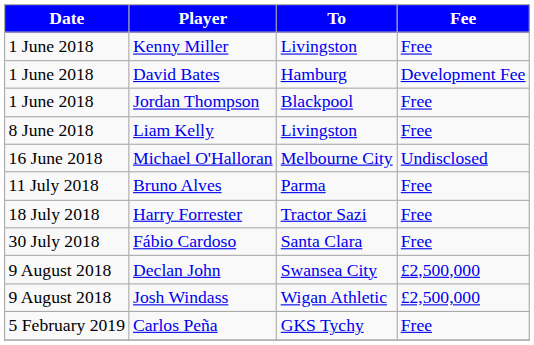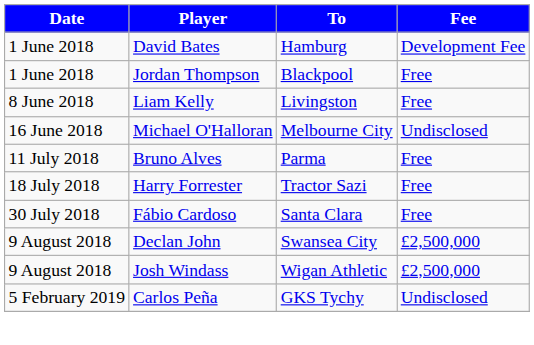 <table class="wikitable sortable">
 <tr>
 <th style="background:#00f; color:white;">Date</th>
 <th style="background:#00f; color:white;">Player</th>
 <th style="background:#00f; color:white;">To</th>
 <th style="background:#00f; color:white;">Fee</th>
-</tr>
-<tr>
-<td>1 June 2018</td>
-<td style="text-align:left;"> <a href='#'>Kenny Miller</a></td>
-<td style="text-align:left;"> <a href='#'>Livingston</a></td>
-<td><a href='#'>Free</a></td>
 </tr>
 <tr>
 <td>1 June 2018</td>
 <td style="text-align:left;"> <a href='#'>David Bates</a></td>
 <td style="text-align:left;"> <a href='#'>Hamburg</a></td>
 <td><a href='#'>Development Fee</a></td>
 </tr>
 <tr>
 <td>1 June 2018</td>
 <td style="text-align:left;"> <a href='#'>Jordan Thompson</a></td>
 <td style="text-align:left;"> <a href='#'>Blackpool</a></td>
 <td><a href='#'>Free</a></td>
 </tr>
 <tr>
 <td>8 June 2018</td>
 <td style="text-align:left;"> <a href='#'>Liam Kelly</a></td>
 <td style="text-align:left;"> <a href='#'>Livingston</a></td>
 <td><a href='#'>Free</a></td>
 </tr>
 <tr>
 <td>16 June 2018</td>
 <td style="text-align:left;"> <a href='#'>Michael O'Halloran</a></td>
 <td style="text-align:left;"> <a href='#'>Melbourne City</a></td>
 <td><a href='#'>Undisclosed</a></td>
 </tr>
 <tr>
 <td>11 July 2018</td>
 <td style="text-align:left;"> <a href='#'>Bruno Alves</a></td>
 <td style="text-align:left;"> <a href='#'>Parma</a></td>
 <td><a href='#'>Free</a></td>
 </tr>
 <tr>
 <td>18 July 2018</td>
 <td style="text-align:left;"> <a href='#'>Harry Forrester</a></td>
 <td style="text-align:left;"> <a href='#'>Tractor Sazi</a></td>
 <td><a href='#'>Free</a></td>
 </tr>
 <tr>
 <td>30 July 2018</td>
 <td style="text-align:left;"> <a href='#'>Fábio Cardoso</a></td>
 <td style="text-align:left;"> <a href='#'>Santa Clara</a></td>
 <td><a href='#'>Free</a></td>
 </tr>
 <tr>
 <td>9 August 2018</td>
 <td style="text-align:left;"> <a href='#'>Declan John</a></td>
 <td style="text-align:left;"> <a href='#'>Swansea City</a></td>
 <td><a href='#'>£2,500,000</a></td>
 </tr>
 <tr>
 <td>9 August 2018</td>
 <td style="text-align:left;"> <a href='#'>Josh Windass</a></td>
 <td style="text-align:left;"> <a href='#'>Wigan Athletic</a></td>
 <td><a href='#'>£2,500,000</a></td>
 </tr>
 <tr>
 <td>5 February 2019</td>
 <td style="text-align:left;"> <a href='#'>Carlos Peña</a></td>
 <td style="text-align:left;"> <a href='#'>GKS Tychy</a></td>
-<td><a href='#'>Free</a></td>
+<td><a href='#'>Undisclosed</a></td>
 </tr>
 <tr>
 </tr>
 </table>
